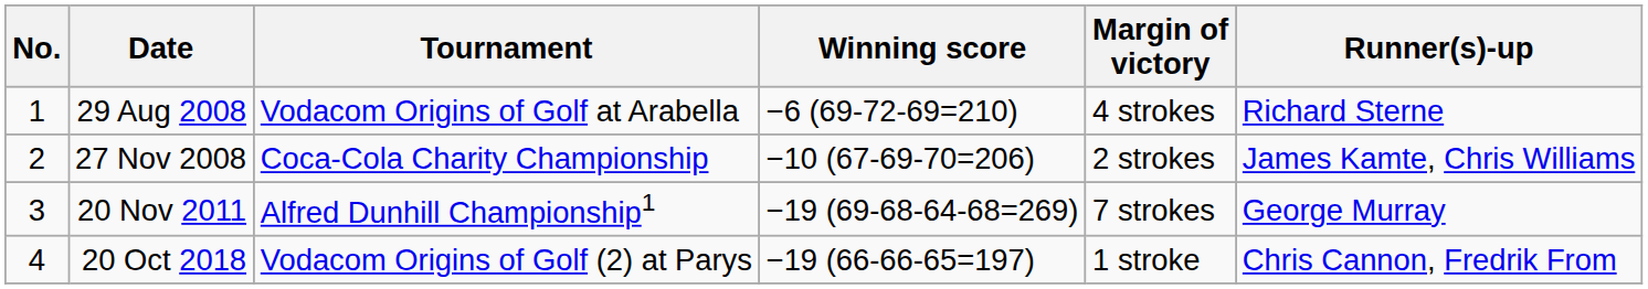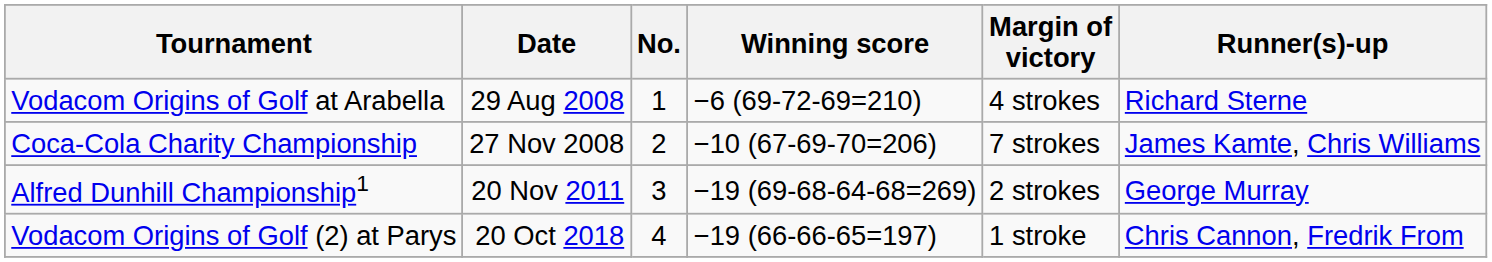 <table class="wikitable" style="font-size:95%;">
 <tr>
+<th>Tournament</th>
+<th>Date</th>
 <th>No.</th>
-<th>Date</th>
-<th>Tournament</th>
 <th>Winning score</th>
 <th>Margin of<br>victory</th>
 <th>Runner(s)-up</th>
 </tr>
 <tr>
+<td><a href='#'>Vodacom Origins of Golf</a> at Arabella</td>
+<td align=right>29 Aug <a href='#'>2008</a></td>
 <td align=center>1</td>
-<td align=right>29 Aug <a href='#'>2008</a></td>
-<td><a href='#'>Vodacom Origins of Golf</a> at Arabella</td>
 <td>−6 (69-72-69=210)</td>
 <td>4 strokes</td>
 <td> <a href='#'>Richard Sterne</a></td>
 </tr>
 <tr>
+<td><a href='#'>Coca-Cola Charity Championship</a></td>
+<td align=right>27 Nov 2008</td>
 <td align=center>2</td>
-<td align=right>27 Nov 2008</td>
-<td><a href='#'>Coca-Cola Charity Championship</a></td>
 <td>−10 (67-69-70=206)</td>
-<td>2 strokes</td>
+<td>7 strokes</td>
 <td> <a href='#'>James Kamte</a>,  <a href='#'>Chris Williams</a></td>
 </tr>
 <tr>
+<td><a href='#'>Alfred Dunhill Championship</a><sup>1</sup></td>
+<td align=right>20 Nov <a href='#'>2011</a></td>
 <td align=center>3</td>
-<td align=right>20 Nov <a href='#'>2011</a></td>
-<td><a href='#'>Alfred Dunhill Championship</a><sup>1</sup></td>
 <td>−19 (69-68-64-68=269)</td>
-<td>7 strokes</td>
+<td>2 strokes</td>
 <td> <a href='#'>George Murray</a></td>
 </tr>
 <tr>
+<td><a href='#'>Vodacom Origins of Golf</a> (2) at Parys</td>
+<td align=right>20 Oct <a href='#'>2018</a></td>
 <td align=center>4</td>
-<td align=right>20 Oct <a href='#'>2018</a></td>
-<td><a href='#'>Vodacom Origins of Golf</a> (2) at Parys</td>
 <td>−19 (66-66-65=197)</td>
 <td>1 stroke</td>
 <td> <a href='#'>Chris Cannon</a>,  <a href='#'>Fredrik From</a></td>
 </tr>
 </table>
